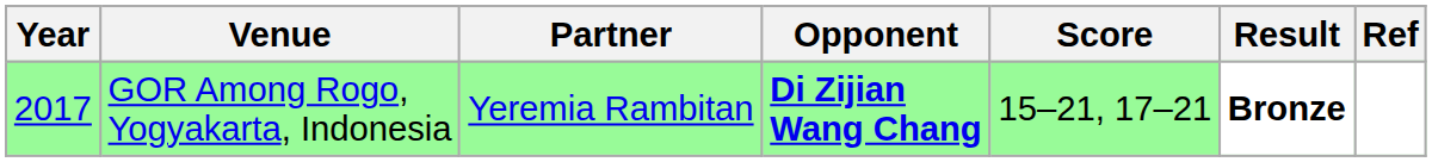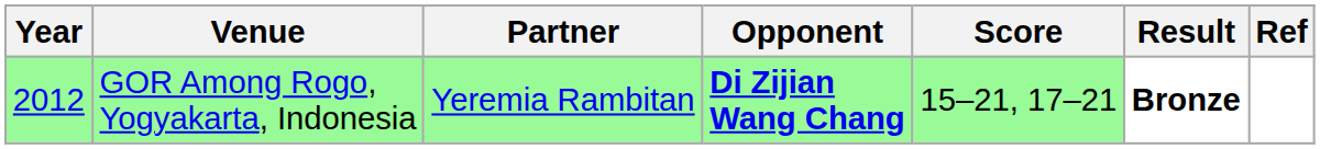 <table class="sortable wikitable" style="font-size: 90%;">
 <tr>
 <th>Year</th>
 <th>Venue</th>
 <th>Partner</th>
 <th>Opponent</th>
 <th>Score</th>
 <th>Result</th>
 <th>Ref</th>
 </tr>
 <tr style="background:#98FB98">
-<td align="center"><a href='#'>2017</a></td>
+<td align="center"><a href='#'>2012</a></td>
 <td align="left"><a href='#'>GOR Among Rogo</a>,<br><a href='#'>Yogyakarta</a>, Indonesia</td>
 <td align="left"> <a href='#'>Yeremia Rambitan</a></td>
 <td align="left"><strong> <a href='#'>Di Zijian</a><br> <a href='#'>Wang Chang</a></strong></td>
 <td align="left">15–21, 17–21</td>
 <td style="text-align:left; background:white"> <strong>Bronze</strong></td>
 <td style="text-align:center; background:white"></td>
 </tr>
 </table>
